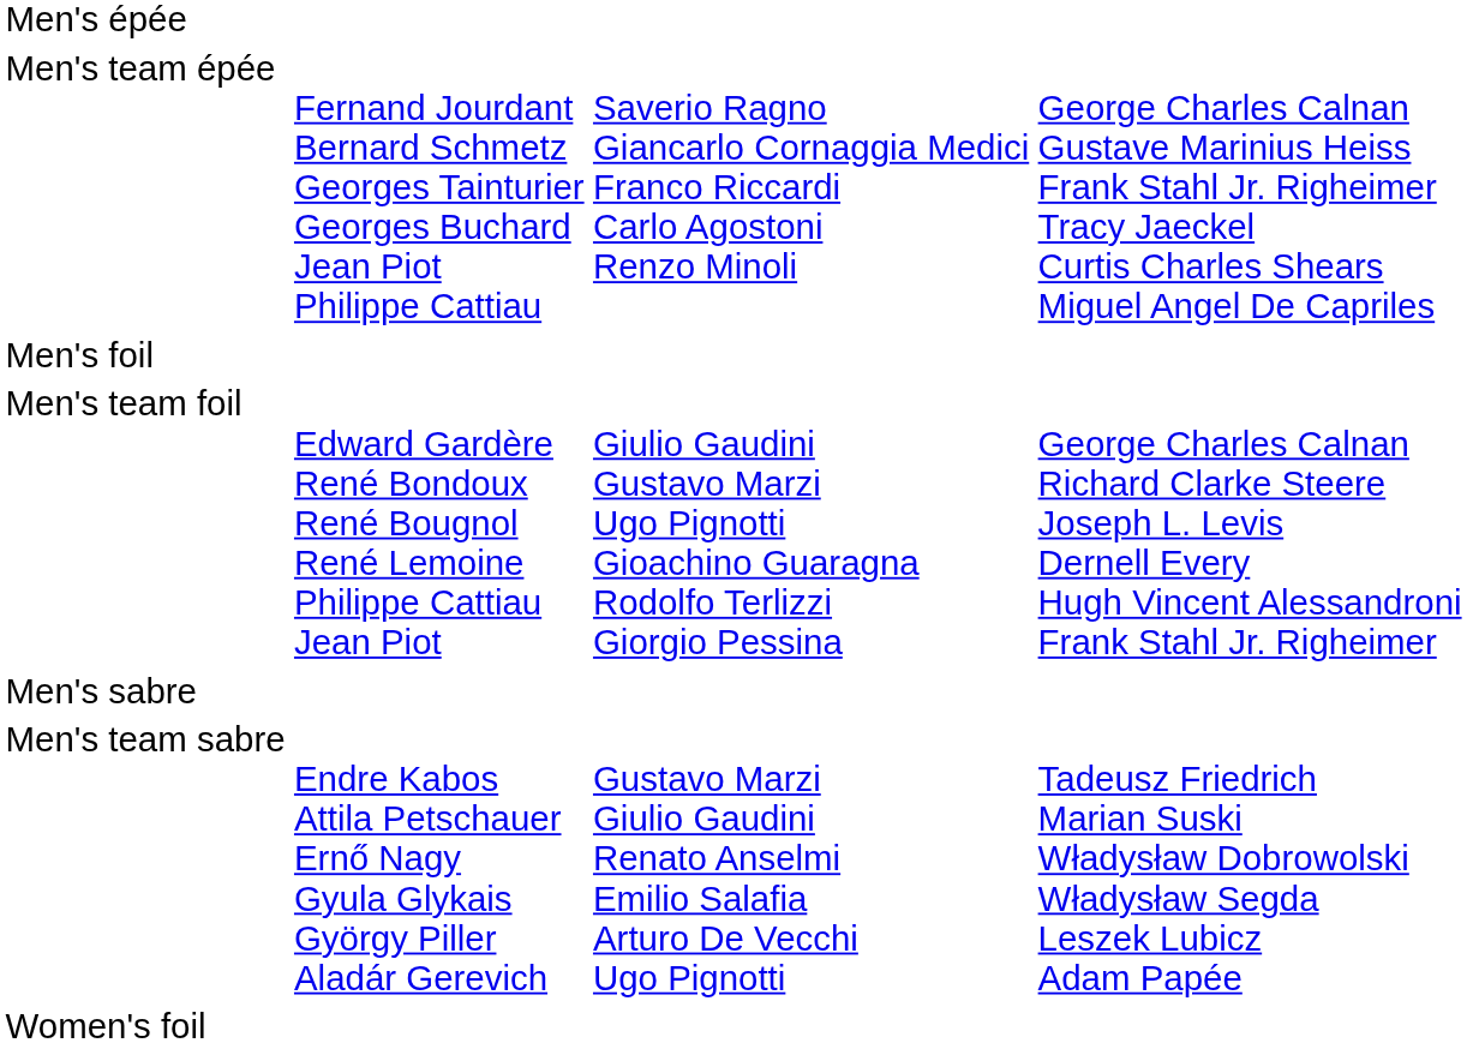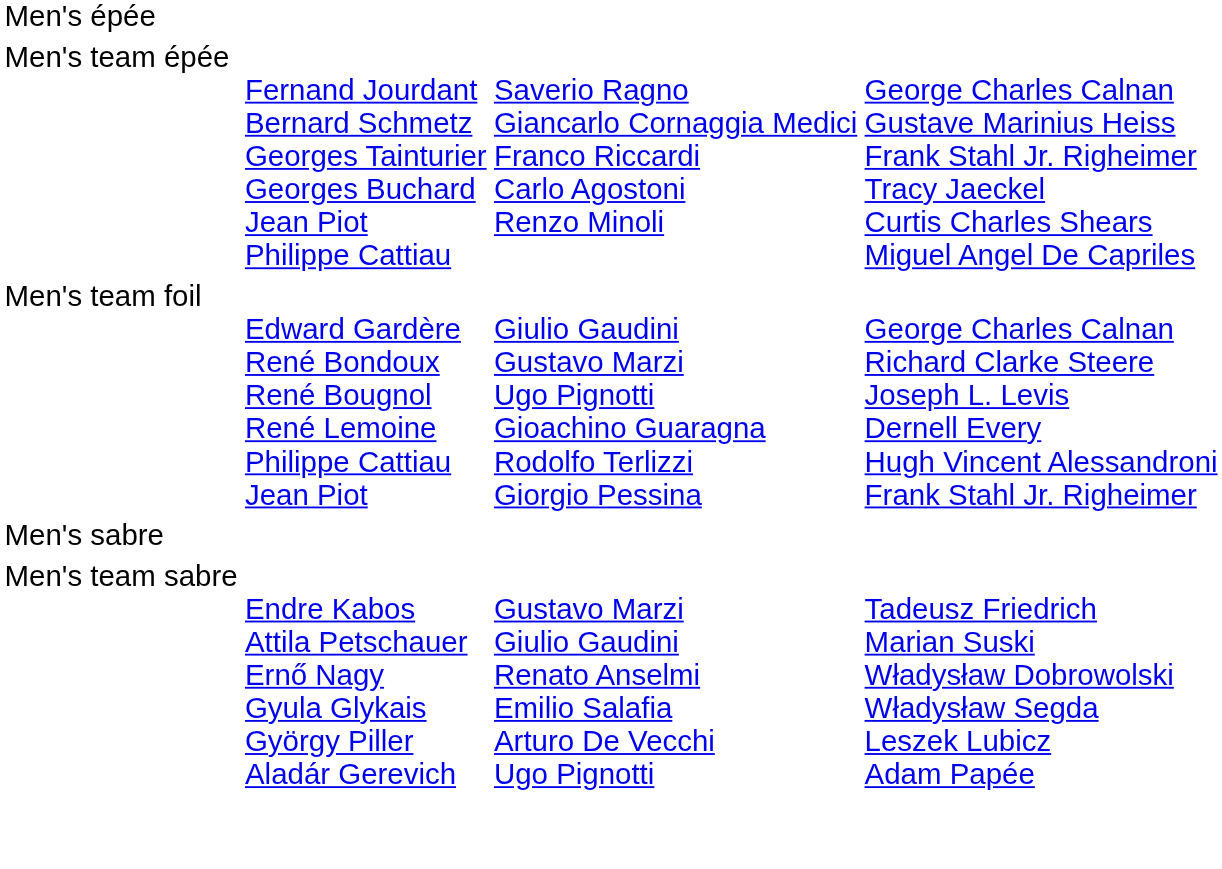 <table>
 <tr>
 <td>Men's épée<br></td>
 <td></td>
 <td></td>
 <td></td>
 </tr>
 <tr valign="top">
 <td>Men's team épée<br></td>
 <td><br><a href='#'>Fernand Jourdant</a><br><a href='#'>Bernard Schmetz</a><br><a href='#'>Georges Tainturier</a><br><a href='#'>Georges Buchard</a><br><a href='#'>Jean Piot</a><br><a href='#'>Philippe Cattiau</a></td>
 <td><br><a href='#'>Saverio Ragno</a><br><a href='#'>Giancarlo Cornaggia Medici</a><br><a href='#'>Franco Riccardi</a><br><a href='#'>Carlo Agostoni</a><br><a href='#'>Renzo Minoli</a></td>
 <td><br><a href='#'>George Charles Calnan</a><br><a href='#'>Gustave Marinius Heiss</a><br><a href='#'>Frank Stahl Jr. Righeimer</a><br><a href='#'>Tracy Jaeckel</a><br><a href='#'>Curtis Charles Shears</a><br><a href='#'>Miguel Angel De Capriles</a></td>
-</tr>
-<tr>
-<td>Men's foil<br></td>
-<td></td>
-<td></td>
-<td></td>
 </tr>
 <tr valign="top">
 <td>Men's team foil<br></td>
 <td><br><a href='#'>Edward Gardère</a><br><a href='#'>René Bondoux</a><br><a href='#'>René Bougnol</a><br><a href='#'>René Lemoine</a><br><a href='#'>Philippe Cattiau</a><br><a href='#'>Jean Piot</a></td>
 <td><br><a href='#'>Giulio Gaudini</a><br><a href='#'>Gustavo Marzi</a><br><a href='#'>Ugo Pignotti</a><br><a href='#'>Gioachino Guaragna</a><br><a href='#'>Rodolfo Terlizzi</a><br><a href='#'>Giorgio Pessina</a></td>
 <td><br><a href='#'>George Charles Calnan</a><br><a href='#'>Richard Clarke Steere</a><br><a href='#'>Joseph L. Levis</a><br><a href='#'>Dernell Every</a><br><a href='#'>Hugh Vincent Alessandroni</a><br><a href='#'>Frank Stahl Jr. Righeimer</a></td>
 </tr>
 <tr>
 <td>Men's sabre<br></td>
 <td></td>
 <td></td>
 <td></td>
 </tr>
 <tr valign="top">
 <td>Men's team sabre<br></td>
 <td><br><a href='#'>Endre Kabos</a><br><a href='#'>Attila Petschauer</a><br><a href='#'>Ernő Nagy</a><br><a href='#'>Gyula Glykais</a><br><a href='#'>György Piller</a><br><a href='#'>Aladár Gerevich</a><br></td>
 <td><br><a href='#'>Gustavo Marzi</a><br><a href='#'>Giulio Gaudini</a><br><a href='#'>Renato Anselmi</a><br><a href='#'>Emilio Salafia</a><br><a href='#'>Arturo De Vecchi</a><br><a href='#'>Ugo Pignotti</a></td>
 <td><br><a href='#'>Tadeusz Friedrich</a><br><a href='#'>Marian Suski</a><br><a href='#'>Władysław Dobrowolski</a><br><a href='#'>Władysław Segda</a><br><a href='#'>Leszek Lubicz</a><br><a href='#'>Adam Papée</a></td>
 </tr>
-<tr>
-<td>Women's foil<br></td>
-<td></td>
-<td></td>
-<td></td>
-</tr>
 </table>
